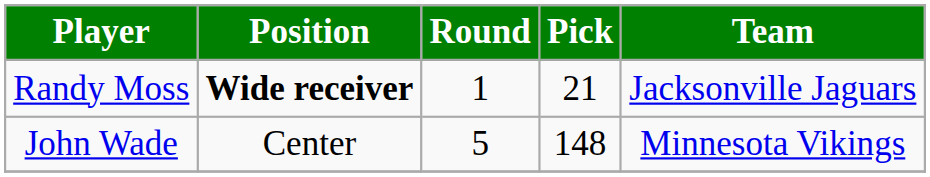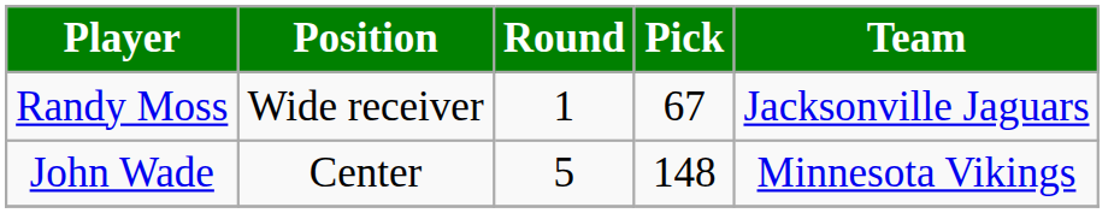 <table class="wikitable">
 <tr align="center"  style="background:green;color:#FFFFFF;">
 <td><strong>Player</strong></td>
 <td><strong>Position</strong></td>
 <td><strong>Round</strong></td>
 <td><strong>Pick</strong></td>
 <td><strong>Team</strong></td>
 </tr>
 <tr align="center" bgcolor="">
 <td><a href='#'>Randy Moss</a></td>
-<td><strong>Wide receiver</strong></td>
+<td>Wide receiver</td>
 <td>1</td>
-<td>21</td>
+<td>67</td>
 <td><a href='#'>Jacksonville Jaguars</a></td>
 </tr>
 <tr align="center" bgcolor="">
 <td><a href='#'>John Wade</a></td>
 <td>Center</td>
 <td>5</td>
 <td>148</td>
 <td><a href='#'>Minnesota Vikings</a></td>
 </tr>
 <tr align="center" bgcolor="">
 </tr>
 </table>
